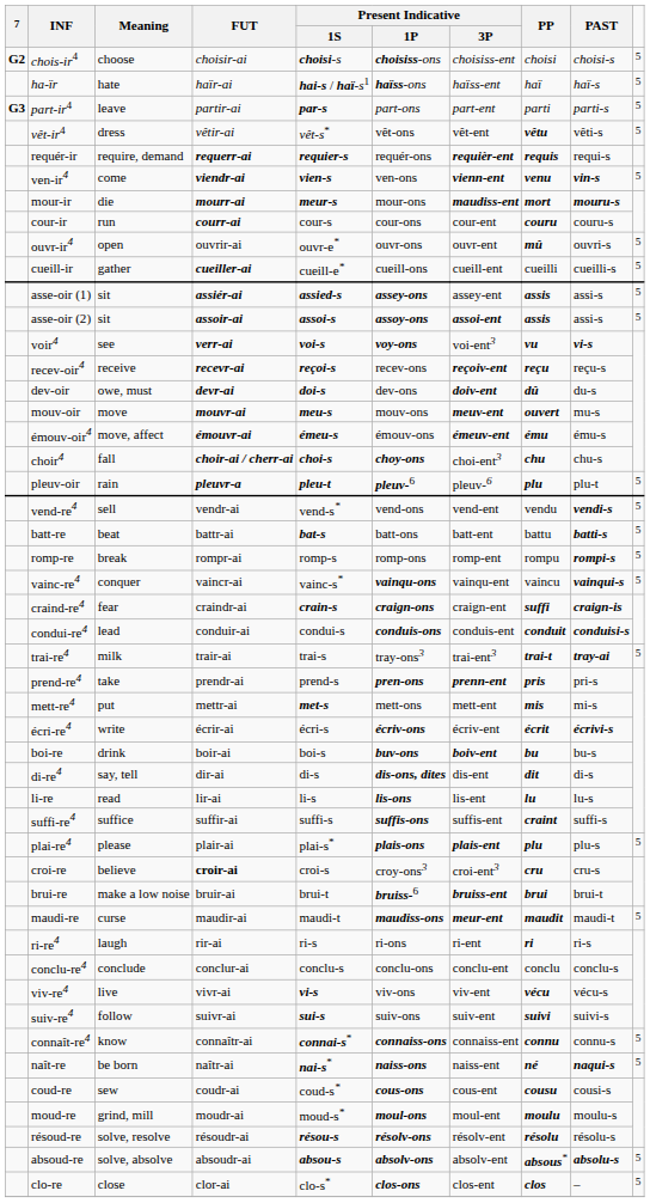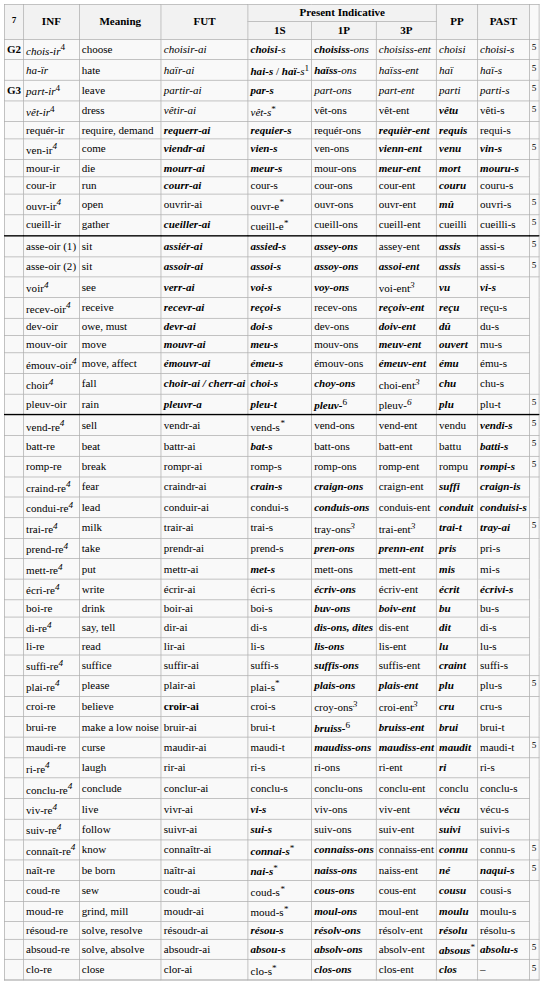 <table class="wikitable">
 <tr>
 <th rowspan=2><sup>7</sup></th>
 <th rowspan=2><strong>INF</strong></th>
 <th rowspan=2>Meaning</th>
 <th rowspan=2><strong>FUT</strong></th>
 <th colspan=3>Present Indicative</th>
 <th rowspan=2><strong>PP</strong></th>
 <th rowspan=2><strong>PAST</strong></th>
 </tr>
 <tr>
 <th><strong>1S</strong></th>
 <th><strong>1P</strong></th>
 <th><strong>3P</strong></th>
 </tr>
 <tr>
 <td><strong>G2</strong></td>
 <td><em>chois-ir</em><sup>4</sup></td>
 <td>choose</td>
 <td><em>choisir-ai</em></td>
 <td><strong><em>choisi</em></strong>-<em>s</em></td>
 <td><strong><em>choisiss</em></strong>-<em>ons</em></td>
 <td><em>choisiss-ent</em></td>
 <td><em>choisi</em></td>
 <td><em>choisi-s</em></td>
 <td><sup>5</sup></td>
 </tr>
 <tr>
 <td></td>
 <td><em>ha-ïr</em></td>
 <td>hate</td>
 <td><em>haïr-ai</em></td>
 <td><strong><em>hai-s</em></strong> / <strong><em>haï</em></strong>-<em>s</em><sup>1</sup></td>
 <td><strong><em>haïss</em></strong>-<em>ons</em></td>
 <td><em>haïss-ent</em></td>
 <td><em>haï</em></td>
 <td><em>haï-s</em></td>
 <td><sup>5</sup></td>
 </tr>
 <tr>
 <td><strong>G3</strong></td>
 <td><em>part-ir</em><sup>4</sup></td>
 <td>leave</td>
 <td><em>partir-ai</em></td>
 <td><strong><em>par-s</em></strong></td>
 <td><em>part-ons</em></td>
 <td><em>part-ent</em></td>
 <td><em>parti</em></td>
 <td><em>parti-s</em></td>
 <td><sup>5</sup></td>
 </tr>
 <tr>
 <td></td>
 <td><em>vêt-ir</em><sup>4</sup></td>
 <td>dress</td>
 <td><em>vêtir-ai</em></td>
 <td><em>vêt-s</em><sup>*</sup><em></td>
 <td></em>vêt-ons<em></td>
 <td></em>vêt-ent<em></td>
 <td><strong><em>vêtu</em></strong></td>
 <td></em>vêti-s<em></td>
 <td><sup>5</sup></td>
 </tr>
 <tr>
 <td></td>
 <td></em>requér-ir<em></td>
 <td>require, demand</td>
 <td><strong><em>requerr-ai</em></strong></td>
 <td><strong><em>requier-s</em></strong></td>
 <td></em>requér-ons<em></td>
 <td><strong><em>requièr-ent</em></strong></td>
 <td><strong><em>requis</em></strong></td>
 <td></em>requi-s<em></td>
 </tr>
 <tr>
 <td></td>
 <td></em>ven-ir<em><sup>4</sup></td>
 <td>come</td>
 <td><strong><em>viendr-ai</em></strong></td>
 <td><strong><em>vien-s</em></strong></td>
 <td></em>ven-ons<em></td>
 <td><strong><em>vienn-ent</em></strong></td>
 <td><strong><em>venu</em></strong></td>
 <td><strong><em>vin-s</em></strong></td>
 <td><sup>5</sup></td>
 </tr>
 <tr>
 <td></td>
 <td></em>mour-ir<em></td>
 <td>die</td>
 <td><strong><em>mourr-ai</em></strong></td>
 <td><strong><em>meur-s</em></strong></td>
 <td></em>mour-ons<em></td>
-<td><strong><em>maudiss-ent</em></strong></td>
+<td><strong><em>meur-ent</em></strong></td>
 <td><strong><em>mort</em></strong></td>
 <td><strong><em>mouru-s</em></strong></td>
 </tr>
 <tr>
 <td></td>
 <td></em>cour-ir<em></td>
 <td>run</td>
 <td><strong><em>courr-ai</em></strong></td>
 <td></em>cour-s<em></td>
 <td></em>cour-ons<em></td>
 <td></em>cour-ent<em></td>
 <td><strong><em>couru</em></strong></td>
 <td></em>couru-s<em></td>
 </tr>
 <tr>
 <td></td>
 <td></em>ouvr-ir<em><sup>4</sup></td>
 <td>open</td>
 <td></em>ouvrir-ai<em></td>
 <td></em>ouvr-e<em><sup>*</sup></td>
 <td></em>ouvr-ons<em></td>
 <td></em>ouvr-ent<em></td>
 <td><strong><em>mû</em></strong></td>
 <td></em>ouvri-s<em></td>
 <td><sup>5</sup></td>
 </tr>
 <tr>
 <td></td>
 <td></em>cueill-ir<em></td>
 <td>gather</td>
 <td><strong><em>cueiller-ai</em></strong></td>
 <td></em>cueill-e<em><sup>*</sup></td>
 <td></em>cueill-ons<em></td>
 <td></em>cueill-ent<em></td>
 <td></em>cueilli<em></td>
 <td></em>cueilli-s<em></td>
 <td><sup>5</sup></td>
 </tr>
 <tr style="border-top:2px solid;">
 <td></td>
 <td></em>asse-oir (1)<em></td>
 <td>sit</td>
 <td><strong><em>assiér-ai</em></strong></td>
 <td><strong><em>assied-s</em></strong></td>
 <td><strong><em>assey-ons</em></strong></td>
 <td></em>assey-ent<em></td>
 <td><strong><em>assis</em></strong></td>
 <td></em>assi-s<em></td>
 <td><sup>5</sup></td>
 </tr>
 <tr>
 <td></td>
 <td></em>asse-oir (2)<em></td>
 <td>sit</td>
 <td><strong><em>assoir-ai</em></strong></td>
 <td><strong><em>assoi-s</em></strong></td>
 <td><strong><em>assoy-ons</em></strong></td>
 <td><strong><em>assoi-ent</em></strong></td>
 <td><strong><em>assis</em></strong></td>
 <td></em>assi-s<em></td>
 <td><sup>5</sup></td>
 </tr>
 <tr>
 <td></td>
 <td></em>voir<em><sup>4</sup></td>
 <td>see</td>
 <td><strong><em>verr-ai</em></strong></td>
 <td><strong><em>voi-s</em></strong></td>
 <td><strong><em>voy-ons</em></strong></td>
 <td></em>voi-ent<em><sup>3</sup></td>
 <td><strong><em>vu</em></strong></td>
 <td><strong><em>vi-s</em></strong></td>
 </tr>
 <tr>
 <td></td>
 <td></em>recev-oir<em><sup>4</sup></td>
 <td>receive</td>
 <td><strong><em>recevr-ai</em></strong></td>
 <td><strong><em>reçoi-s</em></strong></td>
 <td></em>recev-ons<em></td>
 <td><strong><em>reçoiv-ent</em></strong></td>
 <td><strong><em>reçu</em></strong></td>
 <td></em>reçu-s<em></td>
 </tr>
 <tr>
 <td></td>
 <td></em>dev-oir<em></td>
 <td>owe, must</td>
 <td><strong><em>devr-ai</em></strong></td>
 <td><strong><em>doi-s</em></strong></td>
 <td></em>dev-ons<em></td>
 <td><strong><em>doiv-ent</em></strong></td>
 <td><strong><em>dû</em></strong></td>
 <td></em>du-s<em></td>
 </tr>
 <tr>
 <td></td>
 <td></em>mouv-oir<em></td>
 <td>move</td>
 <td><strong><em>mouvr-ai</em></strong></td>
 <td><strong><em>meu-s</em></strong></td>
 <td></em>mouv-ons<em></td>
 <td><strong><em>meuv-ent</em></strong></td>
 <td><strong><em>ouvert</em></strong></td>
 <td></em>mu-s<em></td>
 </tr>
 <tr>
 <td></td>
 <td></em>émouv-oir<em><sup>4</sup></td>
 <td>move, affect</td>
 <td><strong><em>émouvr-ai</em></strong></td>
 <td><strong><em>émeu-s</em></strong></td>
 <td></em>émouv-ons<em></td>
 <td><strong><em>émeuv-ent</em></strong></td>
 <td><strong><em>ému</em></strong></td>
 <td></em>ému-s<em></td>
 </tr>
 <tr>
 <td></td>
 <td></em>choir<em><sup>4</sup></td>
 <td>fall</td>
 <td><strong><em>choir-ai / cherr-ai</em></strong></td>
 <td><strong><em>choi-s</em></strong></td>
 <td><strong><em>choy-ons</em></strong></td>
 <td></em>choi-ent<em><sup>3</sup></td>
 <td><strong><em>chu</em></strong></td>
 <td></em>chu-s<em></td>
 </tr>
 <tr>
 <td></td>
 <td></em>pleuv-oir<em></td>
 <td>rain</td>
 <td><strong><em>pleuvr-a</em></strong></td>
 <td><strong><em>pleu-t</em></strong></td>
 <td><strong><em>pleuv-</em></strong><sup>6</sup></td>
 <td></em>pleuv-<em><sup>6</sup></td>
 <td><strong><em>plu</em></strong></td>
 <td></em>plu-t<em></td>
 <td><sup>5</sup></td>
 </tr>
 <tr style="border-top:2px solid;">
 <td></td>
 <td></em>vend-re<em><sup>4</sup></td>
 <td>sell</td>
 <td></em>vendr-ai<em></td>
 <td></em>vend-s<em><sup>*</sup></td>
 <td></em>vend-ons<em></td>
 <td></em>vend-ent<em></td>
 <td></em>vendu<em></td>
 <td><strong><em>vendi-s</em></strong></td>
 <td><sup>5</sup></td>
 </tr>
 <tr>
 <td></td>
 <td></em>batt-re<em></td>
 <td>beat</td>
 <td></em>battr-ai<em></td>
 <td><strong><em>bat-s</em></strong></td>
 <td></em>batt-ons<em></td>
 <td></em>batt-ent<em></td>
 <td></em>battu<em></td>
 <td><strong><em>batti-s</em></strong></td>
 <td><sup>5</sup></td>
 </tr>
 <tr>
 <td></td>
 <td></em>romp-re<em></td>
 <td>break</td>
 <td></em>rompr-ai<em></td>
 <td></em>romp-s<em></td>
 <td></em>romp-ons<em></td>
 <td></em>romp-ent<em></td>
 <td></em>rompu<em></td>
 <td><strong><em>rompi-s</em></strong></td>
 <td><sup>5</sup></td>
 </tr>
 <tr>
 <td></td>
-<td></em>vainc-re<em><sup>4</sup></td>
-<td>conquer</td>
-<td></em>vaincr-ai<em></td>
-<td></em>vainc-s<em><sup>*</sup></td>
-<td><strong><em>vainqu-ons</em></strong></td>
-<td></em>vainqu-ent<em></td>
-<td></em>vaincu<em></td>
-<td><strong><em>vainqui-s</em></strong></td>
-<td><sup>5</sup></td>
-</tr>
-<tr>
-<td></td>
 <td></em>craind-re<em><sup>4</sup></td>
 <td>fear</td>
 <td></em>craindr-ai<em></td>
 <td><strong><em>crain-s</em></strong></td>
 <td><strong><em>craign-ons</em></strong></td>
 <td></em>craign-ent<em></td>
 <td><strong><em>suffi</em></strong></td>
 <td><strong><em>craign-is</em></strong></td>
 </tr>
 <tr>
 <td></td>
 <td></em>condui-re<em><sup>4</sup></td>
 <td>lead</td>
 <td></em>conduir-ai<em></td>
 <td></em>condui-s<em></td>
 <td><strong><em>conduis-ons</em></strong></td>
 <td></em>conduis-ent<em></td>
 <td><strong><em>conduit</em></strong></td>
 <td><strong><em>conduisi-s</em></strong></td>
 </tr>
 <tr>
 <td></td>
 <td></em>trai-re<em><sup>4</sup></td>
 <td>milk</td>
 <td></em>trair-ai<em></td>
 <td></em>trai-s<em></td>
 <td></em>tray-ons<em><sup>3</sup></td>
 <td></em>trai-ent<em><sup>3</sup></td>
 <td><strong><em>trai-t </em></strong></td>
 <td><strong><em>tray-ai</em></strong></td>
 <td><sup>5</sup></td>
 </tr>
 <tr>
 <td></td>
 <td></em>prend-re<em><sup>4</sup></td>
 <td>take</td>
 <td></em>prendr-ai<em></td>
 <td></em>prend-s<em></td>
 <td><strong><em>pren-ons</em></strong></td>
 <td><strong><em>prenn-ent</em></strong></td>
 <td><strong><em>pris</em></strong></td>
 <td></em>pri-s<em></td>
 </tr>
 <tr>
 <td></td>
 <td></em>mett-re<em><sup>4</sup></td>
 <td>put</td>
 <td></em>mettr-ai<em></td>
 <td><strong><em>met-s</em></strong></td>
 <td></em>mett-ons<em></td>
 <td></em>mett-ent<em></td>
 <td><strong><em>mis</em></strong></td>
 <td></em>mi-s<em></td>
 </tr>
 <tr>
 <td></td>
 <td></em>écri-re<em><sup>4</sup></td>
 <td>write</td>
 <td></em>écrir-ai<em></td>
 <td></em>écri-s<em></td>
 <td><strong><em>écriv-ons</em></strong></td>
 <td></em>écriv-ent<em></td>
 <td><strong><em>écrit</em></strong></td>
 <td><strong><em>écrivi-s</em></strong></td>
 </tr>
 <tr>
 <td></td>
 <td></em>boi-re<em></td>
 <td>drink</td>
 <td></em>boir-ai<em></td>
 <td></em>boi-s<em></td>
 <td><strong><em>buv-ons</em></strong></td>
 <td><strong><em>boiv-ent</em></strong></td>
 <td><strong><em>bu</em></strong></td>
 <td></em>bu-s<em></td>
 </tr>
 <tr>
 <td></td>
 <td></em>di-re<em><sup>4</sup></td>
 <td>say, tell</td>
 <td></em>dir-ai<em></td>
 <td></em>di-s<em></td>
 <td><strong><em>dis-ons, dites</em></strong></td>
 <td></em>dis-ent<em></td>
 <td><strong><em>dit</em></strong></td>
 <td></em>di-s<em></td>
 </tr>
 <tr>
 <td></td>
 <td></em>li-re<em></td>
 <td>read</td>
 <td></em>lir-ai<em></td>
 <td></em>li-s<em></td>
 <td><strong><em>lis-ons</em></strong></td>
 <td></em>lis-ent<em></td>
 <td><strong><em>lu</em></strong></td>
 <td></em>lu-s<em></td>
 </tr>
 <tr>
 <td></td>
 <td></em>suffi-re<em><sup>4</sup></td>
 <td>suffice</td>
 <td></em>suffir-ai<em></td>
 <td></em>suffi-s<em></td>
 <td><strong><em>suffis-ons</em></strong></td>
 <td></em>suffis-ent<em></td>
 <td><strong><em>craint</em></strong></td>
 <td></em>suffi-s<em></td>
 </tr>
 <tr>
 <td></td>
 <td></em>plai-re<em><sup>4</sup></td>
 <td>please</td>
 <td></em>plair-ai<em></td>
 <td>plai-s<sup>*</sup></td>
 <td><strong><em>plais-ons</em></strong></td>
 <td><strong><em>plais-ent</em></strong></td>
 <td><strong><em>plu</em></strong></td>
 <td></em>plu-s<em></td>
 <td><sup>5</sup></td>
 </tr>
 <tr>
 <td></td>
 <td></em>croi-re<em></td>
 <td>believe</td>
 <td><strong></em>croir-ai<em></strong></td>
 <td></em>croi-s<em></td>
 <td></em>croy-ons<em><sup>3</sup></td>
 <td></em>croi-ent<em><sup>3</sup></td>
 <td><strong><em>cru</em></strong></td>
 <td></em>cru-s<em></td>
 </tr>
 <tr>
 <td></td>
 <td></em>brui-re<em></td>
 <td>make a low noise</td>
 <td></em>bruir-ai<em></td>
 <td></em>brui-t<em></td>
 <td><strong><em>bruiss-</em></strong><sup>6</sup></td>
 <td><strong><em>bruiss-ent</em></strong></td>
 <td><strong><em>brui</em></strong></td>
 <td></em>brui-t<em></td>
 </tr>
 <tr>
 <td></td>
 <td></em>maudi-re<em></td>
 <td>curse</td>
 <td></em>maudir-ai<em></td>
 <td></em>maudi-t<em></td>
 <td><strong><em>maudiss-ons</em></strong></td>
-<td><strong><em>meur-ent</em></strong></td>
+<td><strong><em>maudiss-ent</em></strong></td>
 <td><strong><em>maudit</em></strong></td>
 <td></em>maudi-t<em></td>
 <td><sup>5</sup></td>
 </tr>
 <tr>
 <td></td>
 <td></em>ri-re<em><sup>4</sup></td>
 <td>laugh</td>
 <td></em>rir-ai<em></td>
 <td></em>ri-s<em></td>
 <td></em>ri-ons<em></td>
 <td></em>ri-ent<em></td>
 <td><strong><em>ri</em></strong></td>
 <td></em>ri-s<em></td>
 </tr>
 <tr>
 <td></td>
 <td></em>conclu-re<em><sup>4</sup></td>
 <td>conclude</td>
 <td></em>conclur-ai<em></td>
 <td></em>conclu-s<em></td>
 <td></em>conclu-ons<em></td>
 <td></em>conclu-ent<em></td>
 <td></em>conclu<em></td>
 <td></em>conclu-s<em></td>
 </tr>
 <tr>
 <td></td>
 <td></em>viv-re<em><sup>4</sup></td>
 <td>live</td>
 <td></em>vivr-ai<em></td>
 <td><strong><em>vi-s</em></strong></td>
 <td></em>viv-ons<em></td>
 <td></em>viv-ent<em></td>
 <td><strong><em>vécu</em></strong></td>
 <td></em>vécu-s<em></td>
 </tr>
 <tr>
 <td></td>
 <td></em>suiv-re<em><sup>4</sup></td>
 <td>follow</td>
 <td></em>suivr-ai<em></td>
 <td><strong><em>sui-s</em></strong></td>
 <td></em>suiv-ons<em></td>
 <td></em>suiv-ent<em></td>
 <td><strong><em>suivi</em></strong></td>
 <td></em>suivi-s<em></td>
 </tr>
 <tr>
 <td></td>
 <td></em>connaît-re<em><sup>4</sup></td>
 <td>know</td>
 <td></em>connaîtr-ai<em></td>
 <td><strong><em>connai-s</em></strong><sup>*</sup></td>
 <td><strong><em>connaiss-ons</em></strong></td>
 <td></em>connaiss-ent<em></td>
 <td><strong><em>connu</em></strong></td>
 <td></em>connu-s<em></td>
 <td><sup>5</sup></td>
 </tr>
 <tr>
 <td></td>
 <td></em>naît-re<em></td>
 <td>be born</td>
 <td></em>naîtr-ai<em></td>
 <td><strong><em>nai-s</em></strong><sup>*</sup></td>
 <td><strong><em>naiss-ons</em></strong></td>
 <td></em>naiss-ent<em></td>
 <td><strong><em>né</em></strong></td>
 <td><strong><em>naqui-s</em></strong></td>
 <td><sup>5</sup></td>
 </tr>
 <tr>
 <td></td>
 <td></em>coud-re<em></td>
 <td>sew</td>
 <td></em>coudr-ai<em></td>
 <td></em>coud-s<em><sup>*</sup></td>
 <td><strong><em>cous-ons</em></strong></td>
 <td></em>cous-ent<em></td>
 <td><strong><em>cousu</em></strong></td>
 <td></em>cousi-s<em></td>
 </tr>
 <tr>
 <td></td>
 <td></em>moud-re<em></td>
 <td>grind, mill</td>
 <td></em>moudr-ai<em></td>
 <td></em>moud-s<em><sup>*</sup></td>
 <td><strong><em>moul-ons</em></strong></td>
 <td></em>moul-ent<em></td>
 <td><strong><em>moulu</em></strong></td>
 <td></em>moulu-s<em></td>
 </tr>
 <tr>
 <td></td>
 <td></em>résoud-re<em></td>
 <td>solve, resolve</td>
 <td></em>résoudr-ai<em></td>
 <td><strong><em>résou-s</em></strong></td>
 <td><strong><em>résolv-ons</em></strong></td>
 <td></em>résolv-ent<em></td>
 <td><strong><em>résolu</em></strong></td>
 <td></em>résolu-s<em></td>
 </tr>
 <tr>
 <td></td>
 <td></em>absoud-re<em></td>
 <td>solve, absolve</td>
 <td></em>absoudr-ai<em></td>
 <td><strong><em>absou-s</em></strong></td>
 <td><strong><em>absolv-ons</em></strong></td>
 <td></em>absolv-ent<em></td>
 <td><strong><em>absous</em></strong><sup>*</sup></td>
 <td><strong><em>absolu-s </em></strong></td>
 <td><sup>5</sup></td>
 </tr>
 <tr>
 <td></td>
 <td></em>clo-re<em></td>
 <td>close</td>
 <td></em>clor-ai<em></td>
 <td>clo-s<sup>*</sup></td>
 <td><strong><em>clos-ons</em></strong></td>
 <td></em>clos-ent<em></td>
 <td><strong><em>clos</em></strong></td>
 <td>–</td>
 <td><sup>5</sup></td>
 </tr>
 <tr>
 </tr>
 </table>
